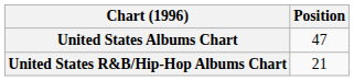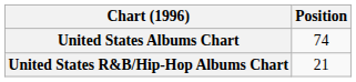 <table class="wikitable plainrowheaders sortable">
 <tr>
 <th scope="col">Chart (1996)</th>
 <th scope="col">Position</th>
 </tr>
 <tr>
 <th scope="row">United States Albums Chart</th>
-<td align=center>47</td>
+<td align=center>74</td>
 </tr>
 <tr>
 <th scope="row">United States R&B/Hip-Hop Albums Chart</th>
 <td align=center>21</td>
 </tr>
 </table>
